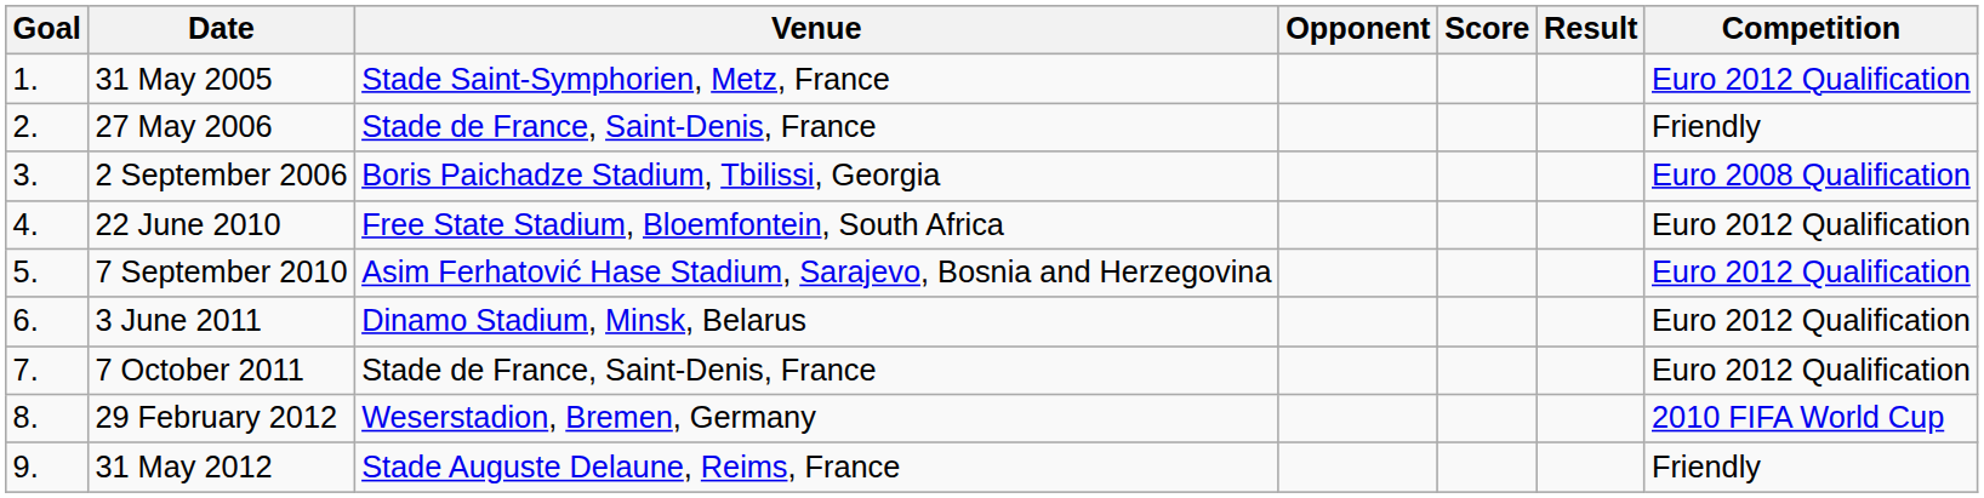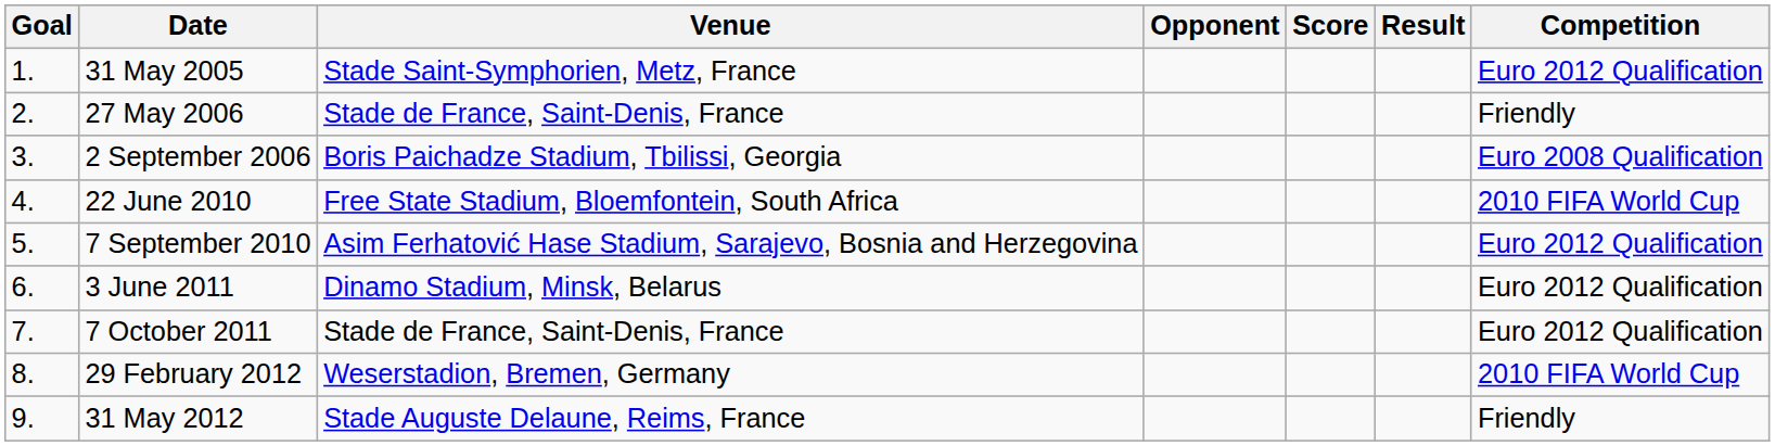 <table class="wikitable" style="text-align: left;">
 <tr style="background:#ccc; text-align:center;">
 <th>Goal</th>
 <th>Date</th>
 <th>Venue</th>
 <th>Opponent</th>
 <th>Score</th>
 <th>Result</th>
 <th>Competition</th>
 </tr>
 <tr>
 <td>1.</td>
 <td>31 May 2005</td>
 <td><a href='#'>Stade Saint-Symphorien</a>, <a href='#'>Metz</a>, France</td>
 <td></td>
 <td></td>
 <td></td>
 <td><a href='#'>Euro 2012 Qualification</a></td>
 </tr>
 <tr>
 <td>2.</td>
 <td>27 May 2006</td>
 <td><a href='#'>Stade de France</a>, <a href='#'>Saint-Denis</a>, France</td>
 <td></td>
 <td></td>
 <td></td>
 <td>Friendly</td>
 </tr>
 <tr>
 <td>3.</td>
 <td>2 September 2006</td>
 <td><a href='#'>Boris Paichadze Stadium</a>, <a href='#'>Tbilissi</a>, Georgia</td>
 <td></td>
 <td></td>
 <td></td>
 <td><a href='#'>Euro 2008 Qualification</a></td>
 </tr>
 <tr>
 <td>4.</td>
 <td>22 June 2010</td>
 <td><a href='#'>Free State Stadium</a>, <a href='#'>Bloemfontein</a>, South Africa</td>
 <td></td>
 <td></td>
 <td></td>
-<td>Euro 2012 Qualification</td>
+<td><a href='#'>2010 FIFA World Cup</a></td>
 </tr>
 <tr>
 <td>5.</td>
 <td>7 September 2010</td>
 <td><a href='#'>Asim Ferhatović Hase Stadium</a>, <a href='#'>Sarajevo</a>, Bosnia and Herzegovina</td>
 <td></td>
 <td></td>
 <td></td>
 <td><a href='#'>Euro 2012 Qualification</a></td>
 </tr>
 <tr>
 <td>6.</td>
 <td>3 June 2011</td>
 <td><a href='#'>Dinamo Stadium</a>, <a href='#'>Minsk</a>, Belarus</td>
 <td></td>
 <td></td>
 <td></td>
 <td>Euro 2012 Qualification</td>
 </tr>
 <tr>
 <td>7.</td>
 <td>7 October 2011</td>
 <td>Stade de France, Saint-Denis, France</td>
 <td></td>
 <td></td>
 <td></td>
 <td>Euro 2012 Qualification</td>
 </tr>
 <tr>
 <td>8.</td>
 <td>29 February 2012</td>
 <td><a href='#'>Weserstadion</a>, <a href='#'>Bremen</a>, Germany</td>
 <td></td>
 <td></td>
 <td></td>
 <td><a href='#'>2010 FIFA World Cup</a></td>
 </tr>
 <tr>
 <td>9.</td>
 <td>31 May 2012</td>
 <td><a href='#'>Stade Auguste Delaune</a>, <a href='#'>Reims</a>, France</td>
 <td></td>
 <td></td>
 <td></td>
 <td>Friendly</td>
 </tr>
 </table>
